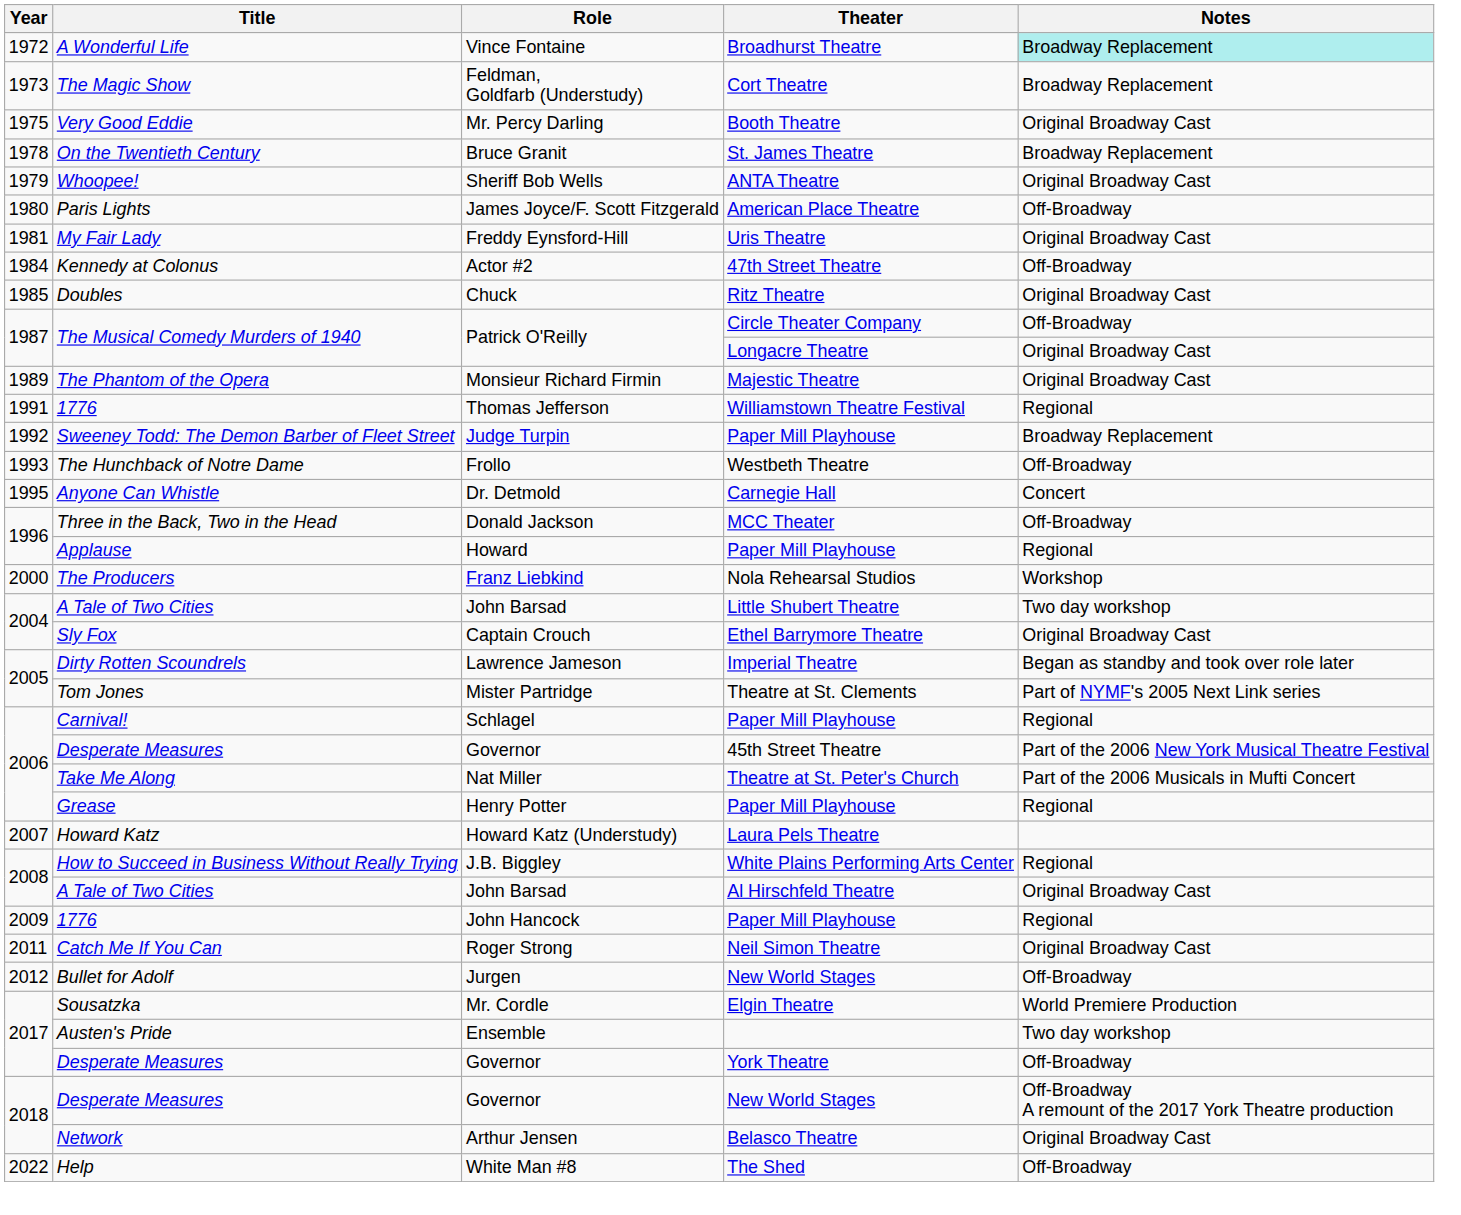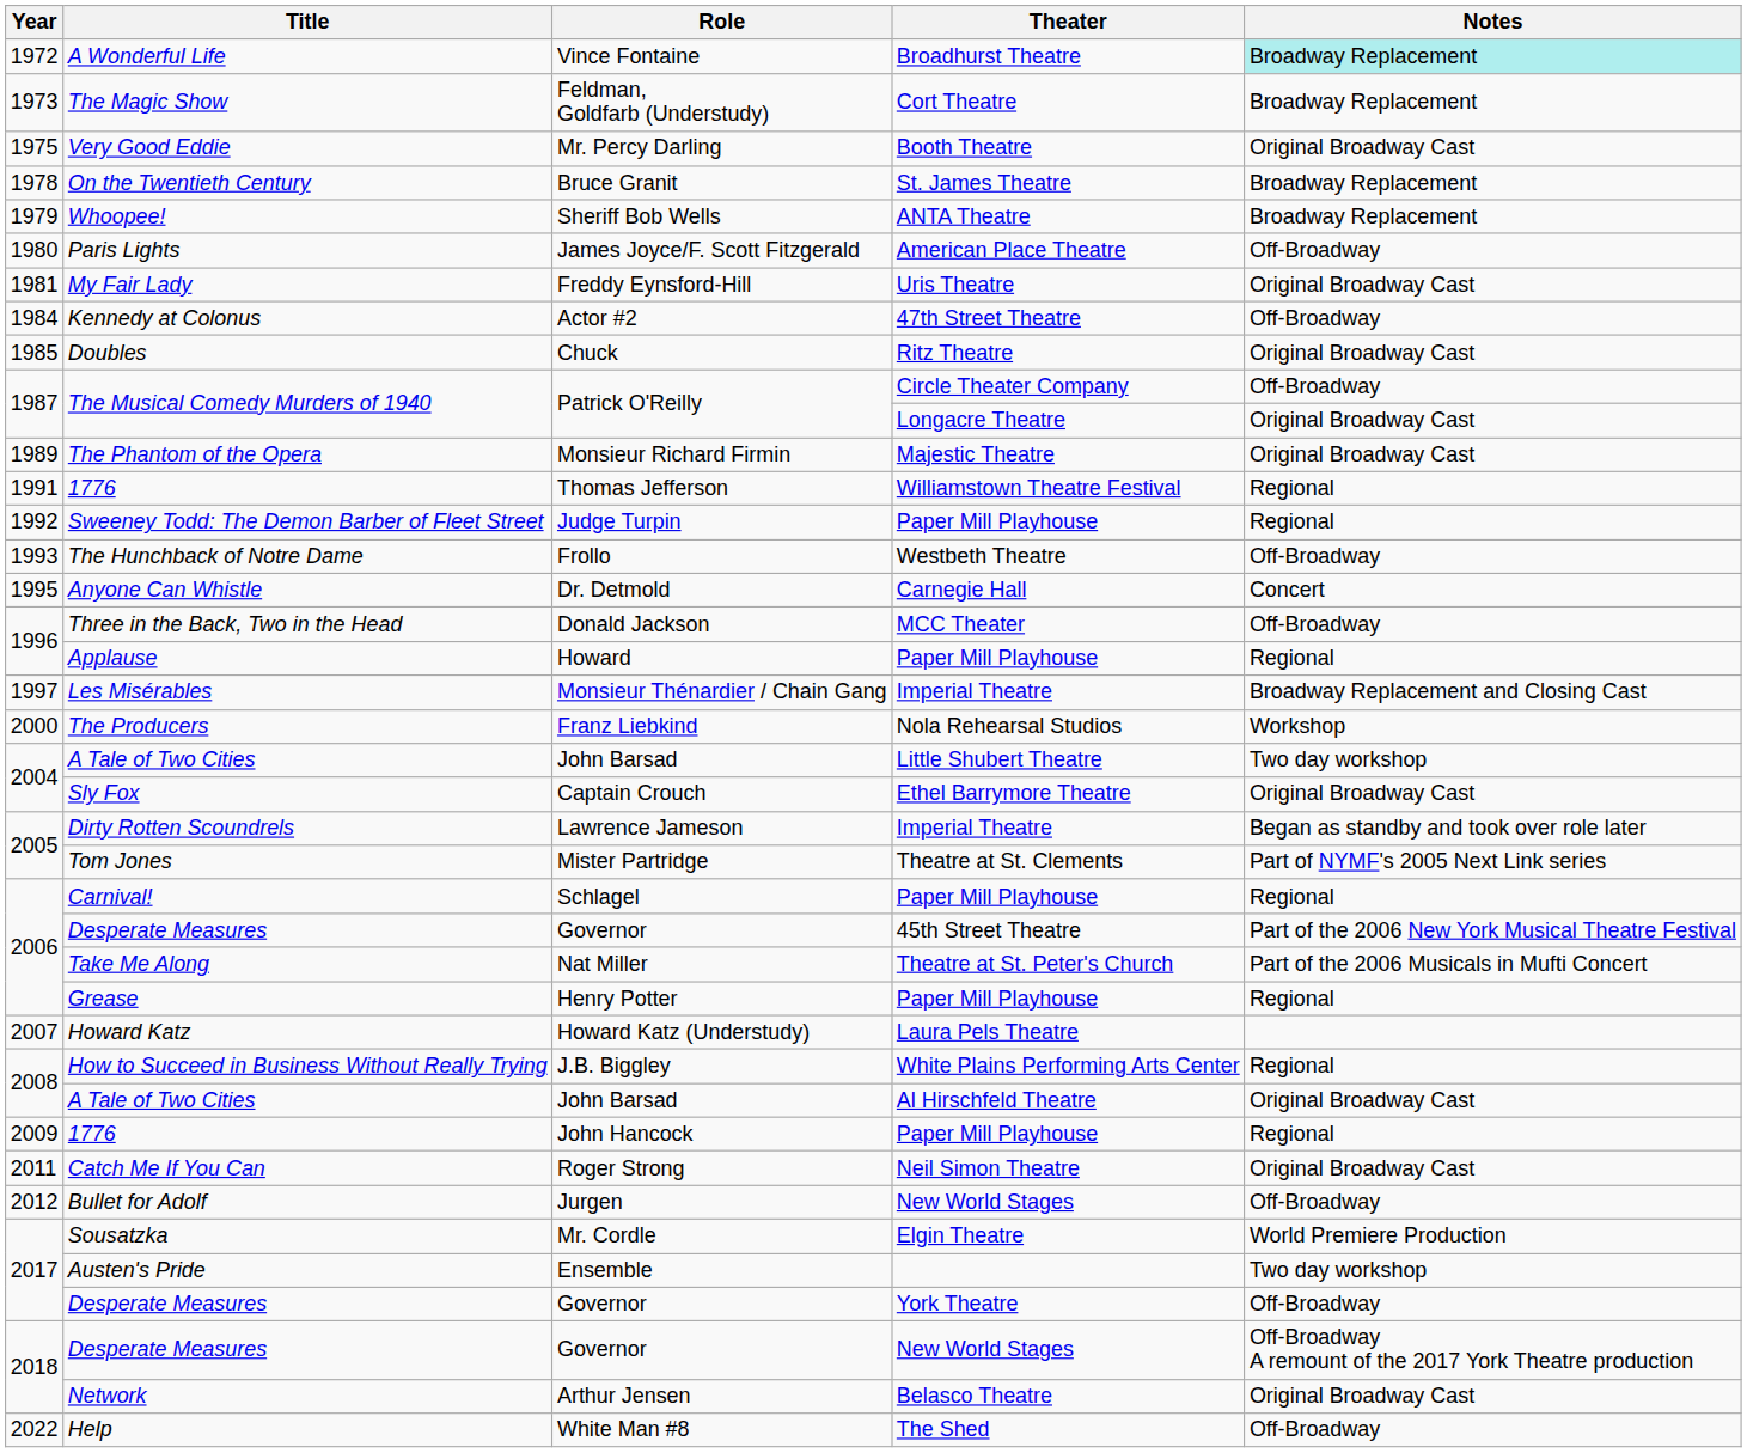 <table class="wikitable sortable" style="width:1000;">
 <tr>
 <th>Year</th>
 <th>Title</th>
 <th>Role</th>
 <th>Theater</th>
 <th>Notes</th>
 </tr>
 <tr>
 <td>1972</td>
 <td><em><a href='#'>A Wonderful Life</a></em></td>
 <td>Vince Fontaine</td>
 <td><a href='#'>Broadhurst Theatre</a></td>
 <td style="background: paleturquoise;">Broadway Replacement</td>
 </tr>
 <tr>
 <td>1973</td>
 <td><em><a href='#'>The Magic Show</a></em></td>
 <td>Feldman,<br>Goldfarb (Understudy)</td>
 <td><a href='#'>Cort Theatre</a></td>
 <td>Broadway Replacement</td>
 </tr>
 <tr>
 <td>1975</td>
 <td><em><a href='#'>Very Good Eddie</a></em></td>
 <td>Mr. Percy Darling</td>
 <td><a href='#'>Booth Theatre</a></td>
 <td>Original Broadway Cast</td>
 </tr>
 <tr>
 <td>1978</td>
 <td><em><a href='#'>On the Twentieth Century</a></em></td>
 <td>Bruce Granit</td>
 <td><a href='#'>St. James Theatre</a></td>
 <td>Broadway Replacement</td>
 </tr>
 <tr>
 <td>1979</td>
 <td><em><a href='#'>Whoopee!</a></em></td>
 <td>Sheriff Bob Wells</td>
 <td><a href='#'>ANTA Theatre</a></td>
-<td>Original Broadway Cast</td>
+<td>Broadway Replacement</td>
 </tr>
 <tr>
 <td>1980</td>
 <td><em>Paris Lights</em></td>
 <td>James Joyce/F. Scott Fitzgerald</td>
 <td><a href='#'>American Place Theatre</a></td>
 <td>Off-Broadway</td>
 </tr>
 <tr>
 <td>1981</td>
 <td><em><a href='#'>My Fair Lady</a></em></td>
 <td>Freddy Eynsford-Hill</td>
 <td><a href='#'>Uris Theatre</a></td>
 <td>Original Broadway Cast</td>
 </tr>
 <tr>
 <td>1984</td>
 <td><em>Kennedy at Colonus</em></td>
 <td>Actor #2</td>
 <td><a href='#'>47th Street Theatre</a></td>
 <td>Off-Broadway</td>
 </tr>
 <tr>
 <td>1985</td>
 <td><em>Doubles</em></td>
 <td>Chuck</td>
 <td><a href='#'>Ritz Theatre</a></td>
 <td>Original Broadway Cast</td>
 </tr>
 <tr>
 <td rowspan="2">1987</td>
 <td rowspan="2"><em><a href='#'>The Musical Comedy Murders of 1940</a></em></td>
 <td rowspan="2">Patrick O'Reilly</td>
 <td><a href='#'>Circle Theater Company</a></td>
 <td>Off-Broadway</td>
 </tr>
 <tr>
 <td><a href='#'>Longacre Theatre</a></td>
 <td>Original Broadway Cast</td>
 </tr>
 <tr>
 <td>1989</td>
 <td><em><a href='#'>The Phantom of the Opera</a></em></td>
 <td>Monsieur Richard Firmin</td>
 <td><a href='#'>Majestic Theatre</a></td>
 <td>Original Broadway Cast</td>
 </tr>
 <tr>
 <td>1991</td>
 <td><em><a href='#'>1776</a></em></td>
 <td>Thomas Jefferson</td>
 <td><a href='#'>Williamstown Theatre Festival</a></td>
 <td>Regional</td>
 </tr>
 <tr>
 <td>1992</td>
 <td><em><a href='#'>Sweeney Todd: The Demon Barber of Fleet Street</a></em></td>
 <td><a href='#'>Judge Turpin</a></td>
 <td><a href='#'>Paper Mill Playhouse</a></td>
-<td>Broadway Replacement</td>
+<td>Regional</td>
 </tr>
 <tr>
 <td>1993</td>
 <td><em>The Hunchback of Notre Dame</em></td>
 <td>Frollo</td>
 <td>Westbeth Theatre</td>
 <td>Off-Broadway</td>
 </tr>
 <tr>
 <td>1995</td>
 <td><em><a href='#'>Anyone Can Whistle</a></em></td>
 <td>Dr. Detmold</td>
 <td><a href='#'>Carnegie Hall</a></td>
 <td>Concert</td>
 </tr>
 <tr>
 <td rowspan="2">1996</td>
 <td><em>Three in the Back, Two in the Head </em></td>
 <td>Donald Jackson</td>
 <td><a href='#'>MCC Theater</a></td>
 <td>Off-Broadway</td>
 </tr>
 <tr>
 <td><em><a href='#'>Applause</a></em></td>
 <td>Howard</td>
 <td><a href='#'>Paper Mill Playhouse</a></td>
 <td>Regional</td>
+</tr>
+<tr>
+<td>1997</td>
+<td><em><a href='#'>Les Misérables</a></em></td>
+<td><a href='#'>Monsieur Thénardier</a> / Chain Gang</td>
+<td><a href='#'>Imperial Theatre</a></td>
+<td>Broadway Replacement and Closing Cast</td>
 </tr>
 <tr>
 <td>2000</td>
 <td><em><a href='#'>The Producers</a></em></td>
 <td><a href='#'>Franz Liebkind</a></td>
 <td>Nola Rehearsal Studios</td>
 <td>Workshop</td>
 </tr>
 <tr>
 <td rowspan="2">2004</td>
 <td><em><a href='#'>A Tale of Two Cities</a></em></td>
 <td>John Barsad</td>
 <td><a href='#'>Little Shubert Theatre</a></td>
 <td>Two day workshop</td>
 </tr>
 <tr>
 <td><em><a href='#'>Sly Fox</a></em></td>
 <td>Captain Crouch</td>
 <td><a href='#'>Ethel Barrymore Theatre</a></td>
 <td>Original Broadway Cast</td>
 </tr>
 <tr>
 <td rowspan="2">2005</td>
 <td><em><a href='#'>Dirty Rotten Scoundrels</a></em></td>
 <td>Lawrence Jameson</td>
 <td><a href='#'>Imperial Theatre</a></td>
 <td>Began as standby and took over role later</td>
 </tr>
 <tr>
 <td><em>Tom Jones</em></td>
 <td>Mister Partridge</td>
 <td>Theatre at St. Clements</td>
 <td>Part of <a href='#'>NYMF</a>'s 2005 Next Link series</td>
 </tr>
 <tr>
 <td rowspan="4">2006</td>
 <td><em><a href='#'>Carnival!</a></em></td>
 <td>Schlagel</td>
 <td><a href='#'>Paper Mill Playhouse</a></td>
 <td>Regional</td>
 </tr>
 <tr>
 <td><em><a href='#'>Desperate Measures</a></em></td>
 <td>Governor</td>
 <td>45th Street Theatre</td>
 <td>Part of the 2006 <a href='#'>New York Musical Theatre Festival</a></td>
 </tr>
 <tr>
 <td><em><a href='#'>Take Me Along</a></em></td>
 <td>Nat Miller</td>
 <td><a href='#'>Theatre at St. Peter's Church</a></td>
 <td>Part of the 2006 Musicals in Mufti Concert</td>
 </tr>
 <tr>
 <td><em><a href='#'> Grease</a></em></td>
 <td>Henry Potter</td>
 <td><a href='#'>Paper Mill Playhouse</a></td>
 <td>Regional</td>
 </tr>
 <tr>
 <td>2007</td>
 <td><em>Howard Katz</em></td>
 <td>Howard Katz (Understudy)</td>
 <td><a href='#'>Laura Pels Theatre</a></td>
 <td></td>
 </tr>
 <tr>
 <td rowspan=2>2008</td>
 <td><em><a href='#'>How to Succeed in Business Without Really Trying</a></em></td>
 <td>J.B. Biggley</td>
 <td><a href='#'>White Plains Performing Arts Center</a></td>
 <td>Regional</td>
 </tr>
 <tr>
 <td><em><a href='#'>A Tale of Two Cities</a></em></td>
 <td>John Barsad</td>
 <td><a href='#'>Al Hirschfeld Theatre</a></td>
 <td>Original Broadway Cast</td>
 </tr>
 <tr>
 <td>2009</td>
 <td><em><a href='#'>1776</a></em></td>
 <td>John Hancock</td>
 <td><a href='#'>Paper Mill Playhouse</a></td>
 <td>Regional</td>
 </tr>
 <tr>
 <td>2011</td>
 <td><em><a href='#'>Catch Me If You Can</a></em></td>
 <td>Roger Strong</td>
 <td><a href='#'>Neil Simon Theatre</a></td>
 <td>Original Broadway Cast</td>
 </tr>
 <tr>
 <td>2012</td>
 <td><em>Bullet for Adolf</em></td>
 <td>Jurgen</td>
 <td><a href='#'>New World Stages</a></td>
 <td>Off-Broadway</td>
 </tr>
 <tr>
 <td rowspan="3">2017</td>
 <td><em>Sousatzka</em></td>
 <td>Mr. Cordle</td>
 <td><a href='#'>Elgin Theatre</a></td>
 <td>World Premiere Production</td>
 </tr>
 <tr>
 <td><em>Austen's Pride</em></td>
 <td>Ensemble</td>
 <td></td>
 <td>Two day workshop</td>
 </tr>
 <tr>
 <td><em><a href='#'>Desperate Measures</a></em></td>
 <td>Governor</td>
 <td><a href='#'>York Theatre</a></td>
 <td>Off-Broadway</td>
 </tr>
 <tr>
 <td rowspan="2">2018</td>
 <td><em><a href='#'>Desperate Measures</a></em></td>
 <td>Governor</td>
 <td><a href='#'>New World Stages</a></td>
 <td>Off-Broadway<br>A remount of the 2017 York Theatre production</td>
 </tr>
 <tr>
 <td><em><a href='#'>Network</a></em></td>
 <td>Arthur Jensen</td>
 <td><a href='#'>Belasco Theatre</a></td>
 <td>Original Broadway Cast</td>
 </tr>
 <tr>
 <td>2022</td>
 <td><em>Help</em></td>
 <td>White Man #8</td>
 <td><a href='#'>The Shed</a></td>
 <td>Off-Broadway</td>
 </tr>
 </table>
